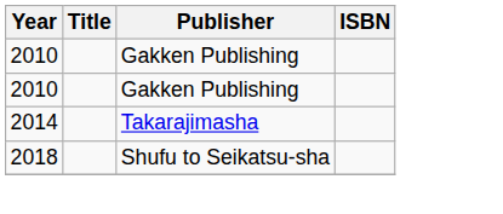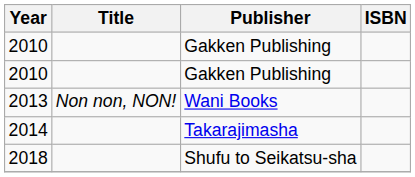 <table class="wikitable">
 <tr>
 <th>Year</th>
 <th>Title</th>
 <th>Publisher</th>
 <th>ISBN</th>
 </tr>
 <tr>
 <td>2010</td>
 <td></td>
 <td>Gakken Publishing</td>
 <td></td>
 </tr>
 <tr>
 <td>2010</td>
 <td></td>
 <td>Gakken Publishing</td>
 <td></td>
 </tr>
 <tr>
+<td>2013</td>
+<td><em>Non non, NON!</em></td>
+<td><a href='#'>Wani Books</a></td>
+<td></td>
+</tr>
+<tr>
 <td>2014</td>
 <td></td>
 <td><a href='#'>Takarajimasha</a></td>
 <td></td>
 </tr>
 <tr>
 <td>2018</td>
 <td></td>
 <td>Shufu to Seikatsu-sha</td>
 <td></td>
 </tr>
 <tr>
 </tr>
 </table>
